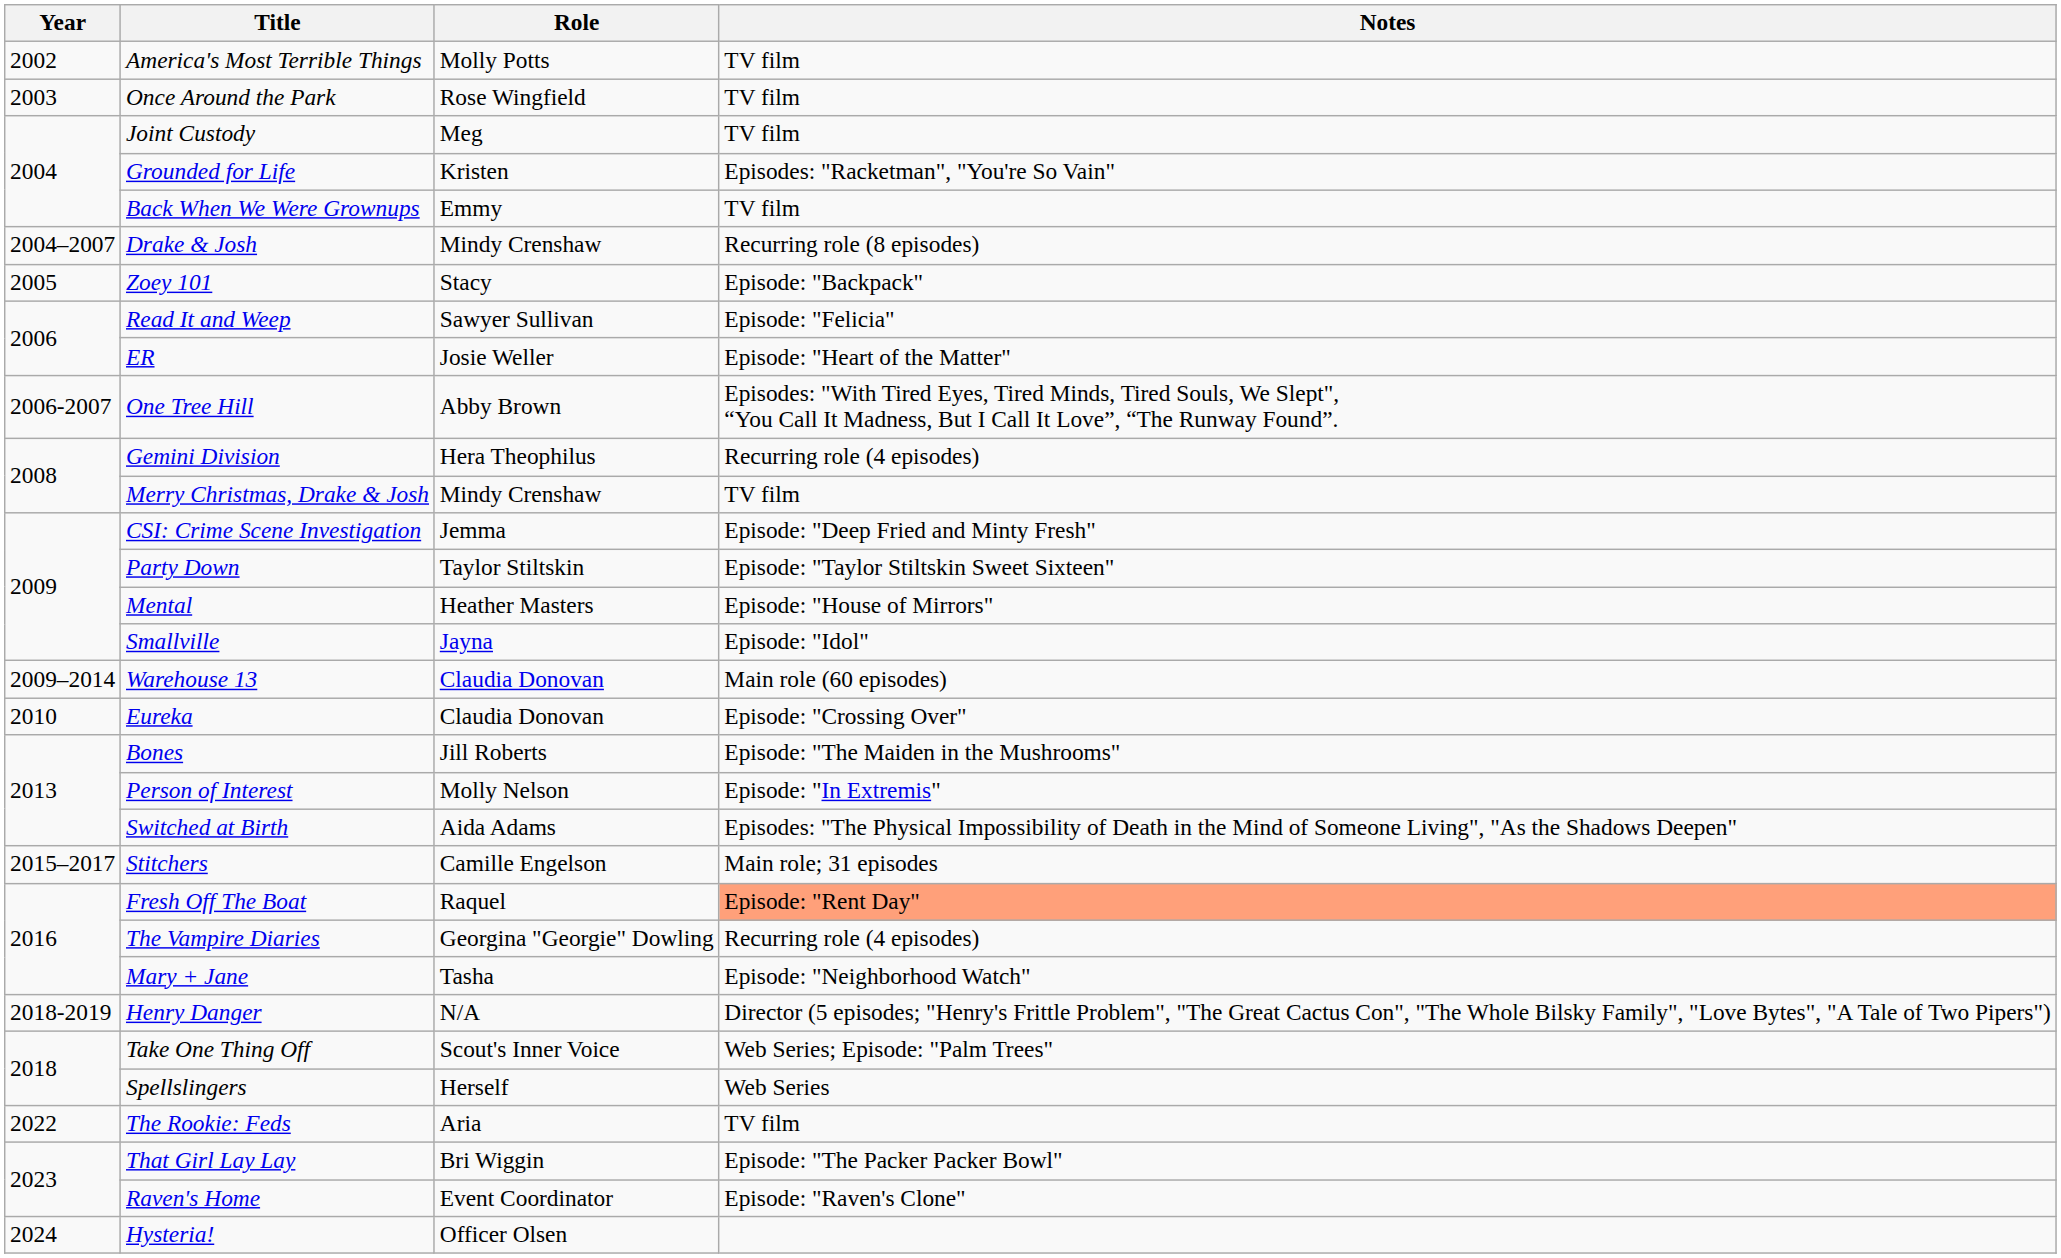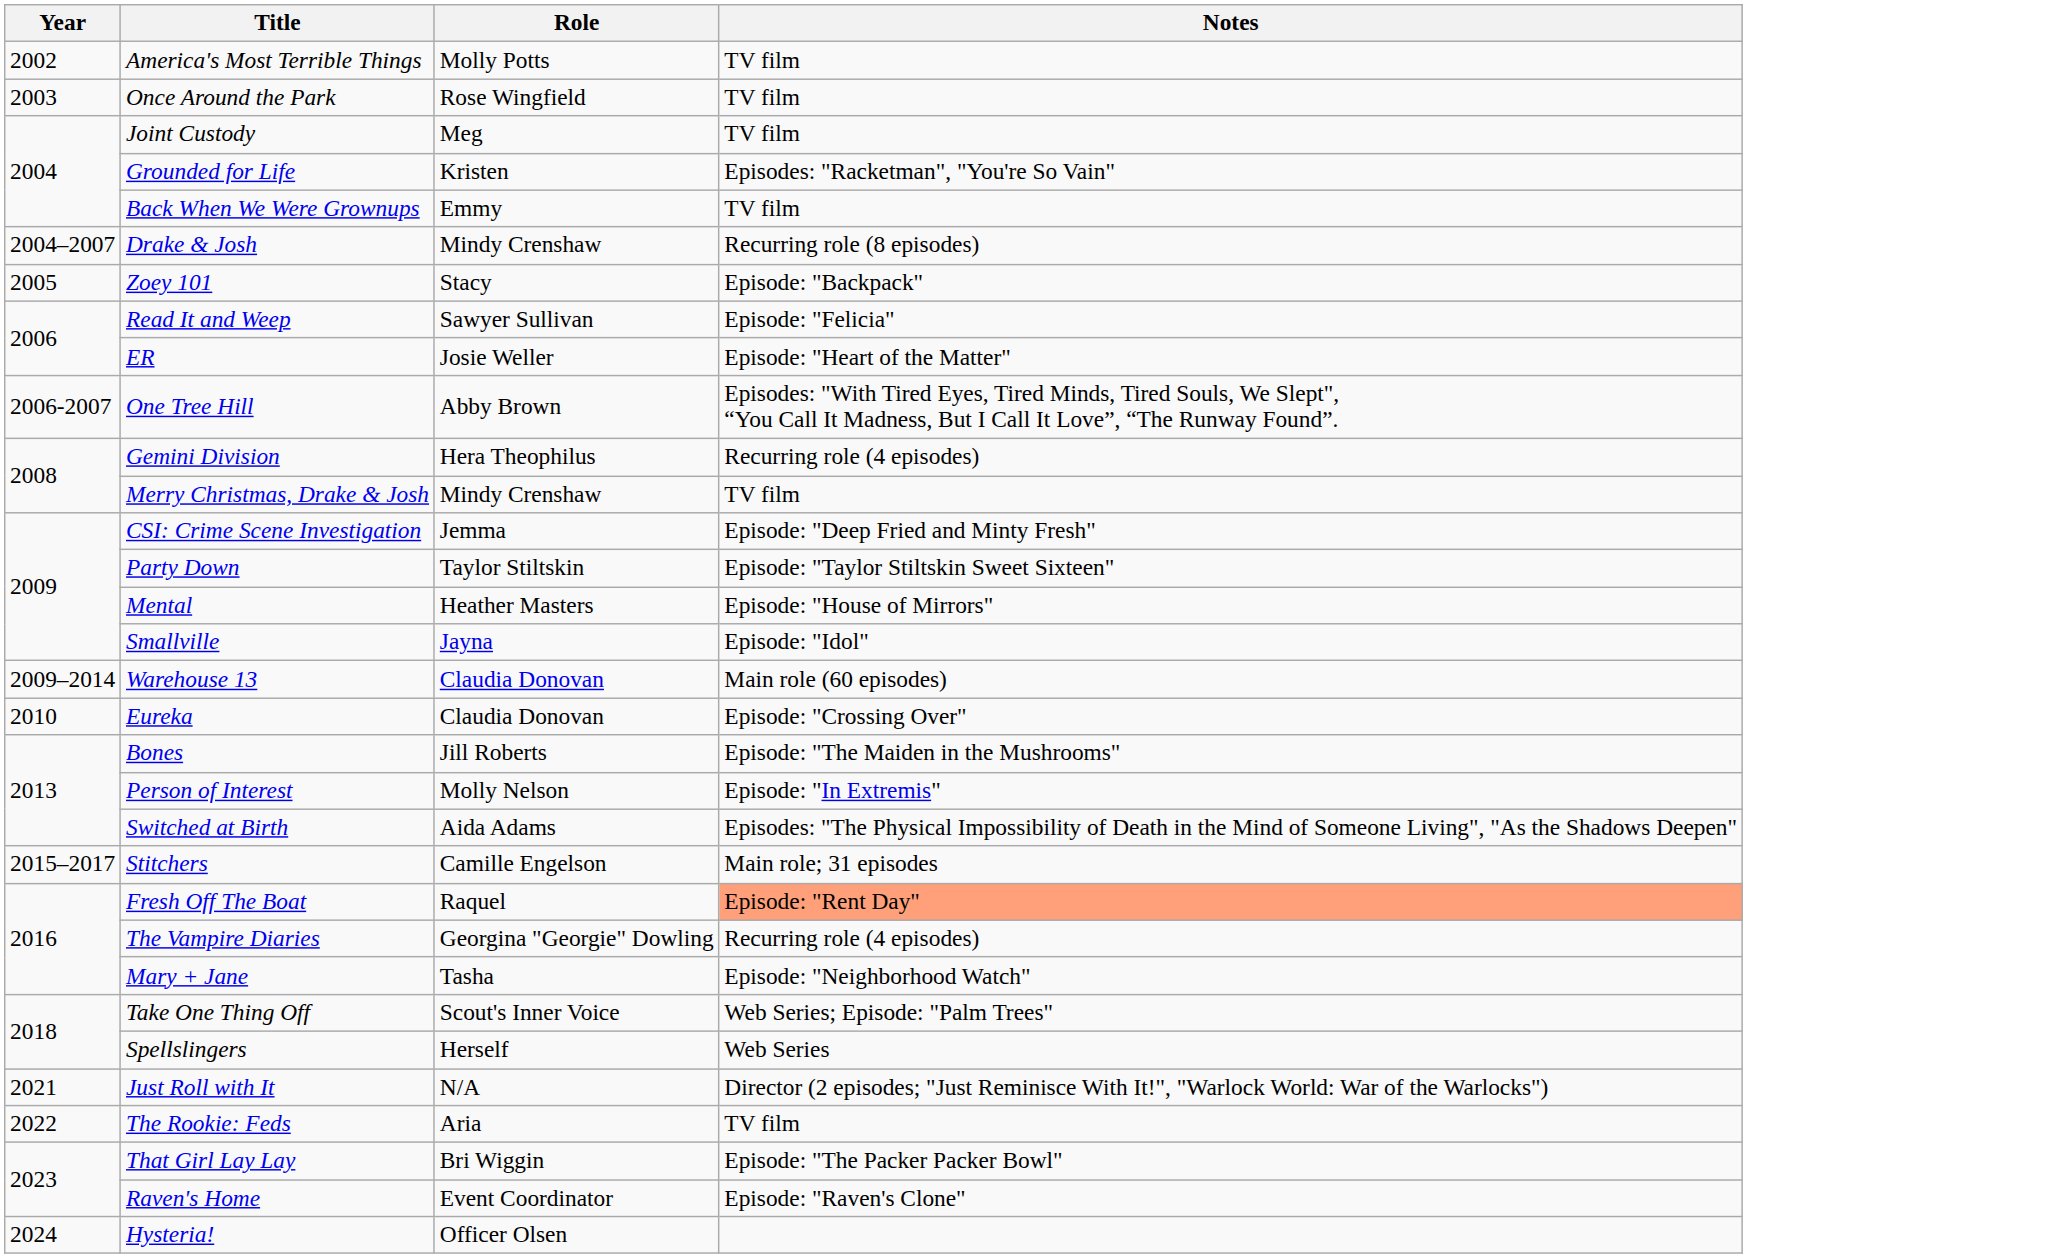 <table class="wikitable sortable">
 <tr>
 <th>Year</th>
 <th>Title</th>
 <th>Role</th>
 <th class="unsortable">Notes</th>
 </tr>
 <tr>
 <td>2002</td>
 <td><em>America's Most Terrible Things</em></td>
 <td>Molly Potts</td>
 <td>TV film</td>
 </tr>
 <tr>
 <td>2003</td>
 <td><em>Once Around the Park</em></td>
 <td>Rose Wingfield</td>
 <td>TV film</td>
 </tr>
 <tr>
 <td rowspan="3">2004</td>
 <td><em>Joint Custody</em></td>
 <td>Meg</td>
 <td>TV film</td>
 </tr>
 <tr>
 <td><em><a href='#'>Grounded for Life</a></em></td>
 <td>Kristen</td>
 <td>Episodes: "Racketman", "You're So Vain"</td>
 </tr>
 <tr>
 <td><em><a href='#'>Back When We Were Grownups</a></em></td>
 <td>Emmy</td>
 <td>TV film</td>
 </tr>
 <tr>
 <td>2004–2007</td>
 <td><em><a href='#'>Drake & Josh</a></em></td>
 <td>Mindy Crenshaw</td>
 <td>Recurring role (8 episodes)</td>
 </tr>
 <tr>
 <td>2005</td>
 <td><em><a href='#'>Zoey 101</a></em></td>
 <td>Stacy</td>
 <td>Episode: "Backpack"</td>
 </tr>
 <tr>
 <td rowspan="2">2006</td>
 <td><em><a href='#'>Read It and Weep</a></em></td>
 <td>Sawyer Sullivan</td>
 <td>Episode: "Felicia"</td>
 </tr>
 <tr>
 <td><em><a href='#'>ER</a></em></td>
 <td>Josie Weller</td>
 <td>Episode: "Heart of the Matter"</td>
 </tr>
 <tr>
 <td>2006-2007</td>
 <td><em><a href='#'>One Tree Hill</a></em></td>
 <td>Abby Brown</td>
 <td>Episodes: "With Tired Eyes, Tired Minds, Tired Souls, We Slept",<br>“You Call It Madness, But I Call It Love”, “The Runway Found”.</td>
 </tr>
 <tr>
 <td rowspan="2">2008</td>
 <td><em><a href='#'>Gemini Division</a></em></td>
 <td>Hera Theophilus</td>
 <td>Recurring role (4 episodes)</td>
 </tr>
 <tr>
 <td><em><a href='#'>Merry Christmas, Drake & Josh</a></em></td>
 <td>Mindy Crenshaw</td>
 <td>TV film</td>
 </tr>
 <tr>
 <td rowspan="4">2009</td>
 <td><em><a href='#'>CSI: Crime Scene Investigation</a></em></td>
 <td>Jemma</td>
 <td>Episode: "Deep Fried and Minty Fresh"</td>
 </tr>
 <tr>
 <td><em><a href='#'>Party Down</a></em></td>
 <td>Taylor Stiltskin</td>
 <td>Episode: "Taylor Stiltskin Sweet Sixteen"</td>
 </tr>
 <tr>
 <td><em><a href='#'>Mental</a></em></td>
 <td>Heather Masters</td>
 <td>Episode: "House of Mirrors"</td>
 </tr>
 <tr>
 <td><em><a href='#'>Smallville</a></em></td>
 <td><a href='#'>Jayna</a></td>
 <td>Episode: "Idol"</td>
 </tr>
 <tr>
 <td>2009–2014</td>
 <td><em><a href='#'>Warehouse 13</a></em></td>
 <td><a href='#'>Claudia Donovan</a></td>
 <td>Main role (60 episodes)</td>
 </tr>
 <tr>
 <td>2010</td>
 <td><em><a href='#'>Eureka</a></em></td>
 <td>Claudia Donovan</td>
 <td>Episode: "Crossing Over"</td>
 </tr>
 <tr>
 <td rowspan="3">2013</td>
 <td><em><a href='#'>Bones</a></em></td>
 <td>Jill Roberts</td>
 <td>Episode: "The Maiden in the Mushrooms"</td>
 </tr>
 <tr>
 <td><em><a href='#'>Person of Interest</a></em></td>
 <td>Molly Nelson</td>
 <td>Episode: "<a href='#'>In Extremis</a>"</td>
 </tr>
 <tr>
 <td><em><a href='#'>Switched at Birth</a></em></td>
 <td>Aida Adams</td>
 <td>Episodes: "The Physical Impossibility of Death in the Mind of Someone Living", "As the Shadows Deepen"</td>
 </tr>
 <tr>
 <td>2015–2017</td>
 <td><em><a href='#'>Stitchers</a></em></td>
 <td>Camille Engelson</td>
 <td>Main role; 31 episodes</td>
 </tr>
 <tr>
 <td rowspan="3">2016</td>
 <td><em><a href='#'>Fresh Off The Boat</a></em></td>
 <td>Raquel</td>
 <td style="background: lightsalmon;">Episode: "Rent Day"</td>
 </tr>
 <tr>
 <td><em><a href='#'>The Vampire Diaries</a></em></td>
 <td>Georgina "Georgie" Dowling</td>
 <td>Recurring role (4 episodes)</td>
 </tr>
 <tr>
 <td><em><a href='#'>Mary + Jane</a></em></td>
 <td>Tasha</td>
 <td>Episode: "Neighborhood Watch"</td>
 </tr>
 <tr>
-<td>2018-2019</td>
-<td><em><a href='#'>Henry Danger</a></em></td>
-<td>N/A</td>
-<td>Director (5 episodes; "Henry's Frittle Problem", "The Great Cactus Con", "The Whole Bilsky Family", "Love Bytes", "A Tale of Two Pipers")</td>
-</tr>
-<tr>
 <td rowspan="2">2018</td>
 <td><em>Take One Thing Off</em></td>
 <td>Scout's Inner Voice</td>
 <td>Web Series; Episode: "Palm Trees"</td>
 </tr>
 <tr>
 <td><em>Spellslingers</em></td>
 <td>Herself</td>
 <td>Web Series</td>
+</tr>
+<tr>
+<td>2021</td>
+<td><em><a href='#'>Just Roll with It</a></em></td>
+<td>N/A</td>
+<td>Director (2 episodes; "Just Reminisce With It!", "Warlock World: War of the Warlocks")</td>
 </tr>
 <tr>
 <td>2022</td>
 <td><em><a href='#'>The Rookie: Feds</a></em></td>
 <td>Aria</td>
 <td>TV film</td>
 </tr>
 <tr>
 <td rowspan="2">2023</td>
 <td><em><a href='#'>That Girl Lay Lay</a></em></td>
 <td>Bri Wiggin</td>
 <td>Episode: "The Packer Packer Bowl"</td>
 </tr>
 <tr>
 <td><em><a href='#'>Raven's Home</a></em></td>
 <td>Event Coordinator</td>
 <td>Episode: "Raven's Clone"</td>
 </tr>
 <tr>
 <td>2024</td>
 <td><em><a href='#'>Hysteria!</a></em></td>
 <td>Officer Olsen</td>
 <td></td>
 </tr>
 </table>
